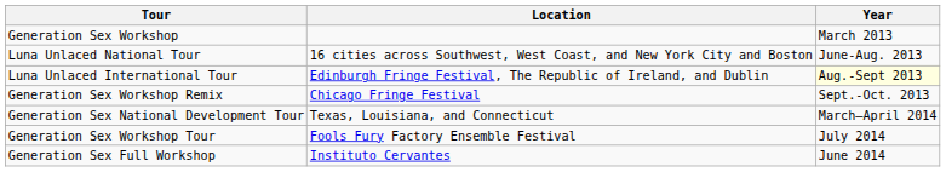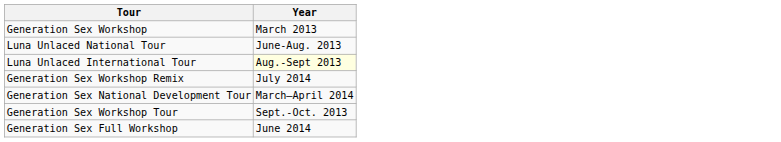 <table class="wikitable">
 <tr>
 <th>Tour</th>
-<th>Location</th>
 <th>Year</th>
 </tr>
 <tr>
 <td>Generation Sex Workshop</td>
-<td></td>
 <td>March 2013</td>
 </tr>
 <tr>
 <td>Luna Unlaced National Tour</td>
-<td>16 cities across Southwest, West Coast, and New York City and Boston</td>
 <td>June-Aug. 2013</td>
 </tr>
 <tr>
 <td>Luna Unlaced International Tour</td>
-<td><a href='#'>Edinburgh Fringe Festival</a>, The Republic of Ireland, and Dublin</td>
 <td style="background: lightyellow;">Aug.-Sept 2013</td>
 </tr>
 <tr>
 <td>Generation Sex Workshop Remix</td>
-<td><a href='#'>Chicago Fringe Festival</a></td>
-<td>Sept.-Oct. 2013</td>
+<td>July 2014</td>
 </tr>
 <tr>
 <td>Generation Sex National Development Tour</td>
-<td>Texas, Louisiana, and Connecticut</td>
 <td>March–April 2014</td>
 </tr>
 <tr>
 <td>Generation Sex Workshop Tour</td>
-<td><a href='#'>Fools Fury</a> Factory Ensemble Festival</td>
-<td>July 2014</td>
+<td>Sept.-Oct. 2013</td>
 </tr>
 <tr>
 <td>Generation Sex Full Workshop</td>
-<td><a href='#'>Instituto Cervantes</a></td>
 <td>June 2014</td>
 </tr>
 </table>
